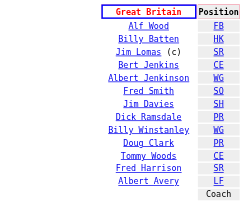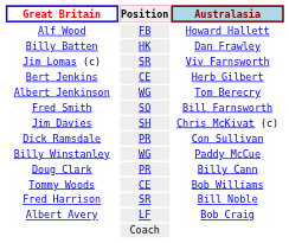 <table align=right style="font-size:90%; margin-left:1em">
 <tr bgcolor=#FF0033>
 <th align="centre" width="126" style="border: 2px solid blue; background: white; color: red">Great Britain</th>
 <th align="center" style="background: #eeeeee; color: black">Position</th>
+<th align="centre" style="width:126px; border: 2px solid maroon; background: lightblue; color: maroon">Australasia</th>
 </tr>
 <tr>
 <td align="center"><a href='#'>Alf Wood</a></td>
 <td align="center" style="background: #eeeeee"><a href='#'>FB</a></td>
+<td align="center"><a href='#'>Howard Hallett</a></td>
 </tr>
 <tr>
 <td align="center"><a href='#'>Billy Batten</a></td>
 <td align="center" style="background: #eeeeee"><a href='#'>HK</a></td>
+<td align="center"><a href='#'>Dan Frawley</a></td>
 </tr>
 <tr>
 <td align="center"><a href='#'>Jim Lomas</a> (c)</td>
 <td align="center" style="background: #eeeeee"><a href='#'>SR</a></td>
+<td align="center"><a href='#'>Viv Farnsworth</a></td>
 </tr>
 <tr>
 <td align="center"><a href='#'>Bert Jenkins</a></td>
 <td align="center" style="background: #eeeeee"><a href='#'>CE</a></td>
+<td align="center"><a href='#'>Herb Gilbert</a></td>
 </tr>
 <tr>
 <td align="center"><a href='#'>Albert Jenkinson</a></td>
 <td align="center" style="background: #eeeeee"><a href='#'>WG</a></td>
+<td align="center"><a href='#'>Tom Berecry</a></td>
 </tr>
 <tr>
 <td align="center"><a href='#'>Fred Smith</a></td>
 <td align="center" style="background: #eeeeee"><a href='#'>SO</a></td>
+<td align="center"><a href='#'>Bill Farnsworth</a></td>
 </tr>
 <tr>
 <td align="center"><a href='#'>Jim Davies</a></td>
 <td align="center" style="background: #eeeeee"><a href='#'>SH</a></td>
+<td align="center"><a href='#'>Chris McKivat</a> (c)</td>
 </tr>
 <tr>
 <td align="center"><a href='#'>Dick Ramsdale</a></td>
 <td align="center" style="background: #eeeeee"><a href='#'>PR</a></td>
+<td align="center"><a href='#'>Con Sullivan</a></td>
 </tr>
 <tr>
 <td align="center"><a href='#'>Billy Winstanley</a></td>
 <td align="center" style="background: #eeeeee"><a href='#'>WG</a></td>
+<td align="center"><a href='#'>Paddy McCue</a></td>
 </tr>
 <tr>
 <td align="center"><a href='#'>Doug Clark</a></td>
 <td align="center" style="background: #eeeeee"><a href='#'>PR</a></td>
+<td align="center"><a href='#'>Billy Cann</a></td>
 </tr>
 <tr>
 <td align="center"><a href='#'>Tommy Woods</a></td>
 <td align="center" style="background: #eeeeee"><a href='#'>CE</a></td>
+<td align="center"><a href='#'>Bob Williams</a></td>
 </tr>
 <tr>
 <td align="center"><a href='#'>Fred Harrison</a></td>
 <td align="center" style="background: #eeeeee"><a href='#'>SR</a></td>
+<td align="center"><a href='#'>Bill Noble</a></td>
 </tr>
 <tr>
 <td align="center"><a href='#'>Albert Avery</a></td>
 <td align="center" style="background: #eeeeee"><a href='#'>LF</a></td>
+<td align="center"><a href='#'>Bob Craig</a></td>
 </tr>
 <tr>
 <td align="center"></td>
 <td align="center" style="background: #eeeeee">Coach</td>
+<td align="center"></td>
 </tr>
 </table>
